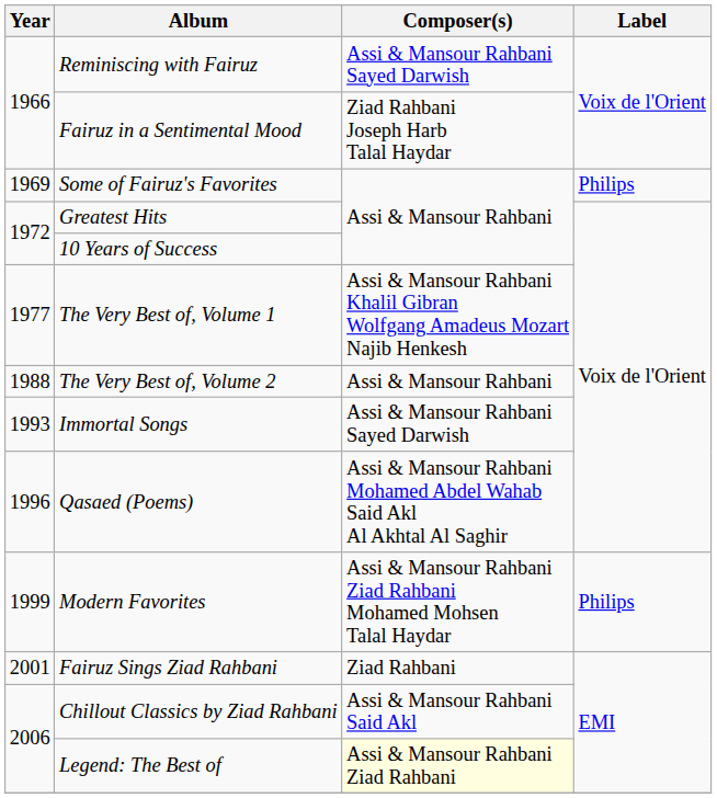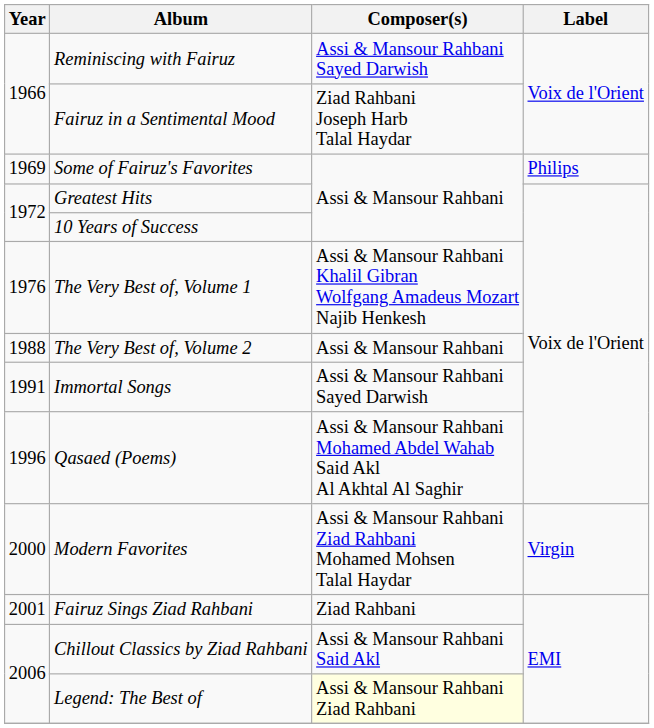 <table class="wikitable sortable" border="2">
 <tr>
 <th scope="col">Year</th>
 <th scope="col">Album</th>
 <th scope="col">Composer(s)</th>
 <th scope="col">Label</th>
 </tr>
 <tr>
 <td rowspan="2">1966</td>
 <td><em>Reminiscing with Fairuz</em></td>
 <td><a href='#'>Assi & Mansour Rahbani</a><br><a href='#'>Sayed Darwish</a></td>
 <td rowspan="2"><a href='#'>Voix de l'Orient</a></td>
 </tr>
 <tr>
 <td><em>Fairuz in a Sentimental Mood</em></td>
 <td>Ziad Rahbani<br>Joseph Harb<br>Talal Haydar</td>
 </tr>
 <tr>
 <td>1969</td>
 <td><em>Some of Fairuz's Favorites</em></td>
 <td rowspan="3">Assi & Mansour Rahbani</td>
 <td><a href='#'>Philips</a></td>
 </tr>
 <tr>
 <td rowspan="2">1972</td>
 <td><em>Greatest Hits</em></td>
 <td rowspan="6">Voix de l'Orient</td>
 </tr>
 <tr>
 <td><em>10 Years of Success</em></td>
 </tr>
 <tr>
-<td>1977</td>
+<td>1976</td>
 <td><em>The Very Best of, Volume 1</em></td>
 <td>Assi & Mansour Rahbani<br><a href='#'>Khalil Gibran</a><br><a href='#'>Wolfgang Amadeus Mozart</a><br>Najib Henkesh</td>
 </tr>
 <tr>
 <td>1988</td>
 <td><em>The Very Best of, Volume 2</em></td>
 <td>Assi & Mansour Rahbani</td>
 </tr>
 <tr>
-<td>1993</td>
+<td>1991</td>
 <td><em>Immortal Songs</em></td>
 <td>Assi & Mansour Rahbani<br>Sayed Darwish</td>
 </tr>
 <tr>
 <td>1996</td>
 <td><em>Qasaed (Poems)</em></td>
 <td>Assi & Mansour Rahbani<br><a href='#'>Mohamed Abdel Wahab</a><br>Said Akl<br>Al Akhtal Al Saghir</td>
 </tr>
 <tr>
-<td>1999</td>
+<td>2000</td>
 <td><em>Modern Favorites</em></td>
 <td>Assi & Mansour Rahbani<br><a href='#'>Ziad Rahbani</a><br>Mohamed Mohsen<br>Talal Haydar</td>
-<td><a href='#'>Philips</a></td>
+<td><a href='#'>Virgin</a></td>
 </tr>
 <tr>
 <td>2001</td>
 <td><em>Fairuz Sings Ziad Rahbani</em></td>
 <td>Ziad Rahbani</td>
 <td rowspan="3"><a href='#'>EMI</a></td>
 </tr>
 <tr>
 <td rowspan="2">2006</td>
 <td><em>Chillout Classics by Ziad Rahbani</em></td>
 <td>Assi & Mansour Rahbani<br><a href='#'>Said Akl</a></td>
 </tr>
 <tr>
 <td><em>Legend: The Best of</em></td>
 <td style="background: lightyellow;">Assi & Mansour Rahbani<br>Ziad Rahbani</td>
 </tr>
 <tr>
 </tr>
 </table>
